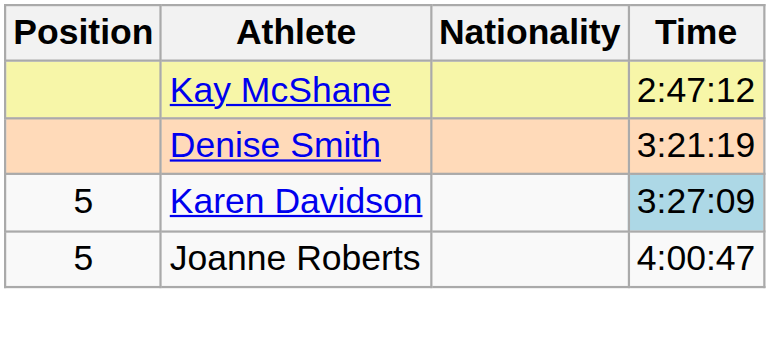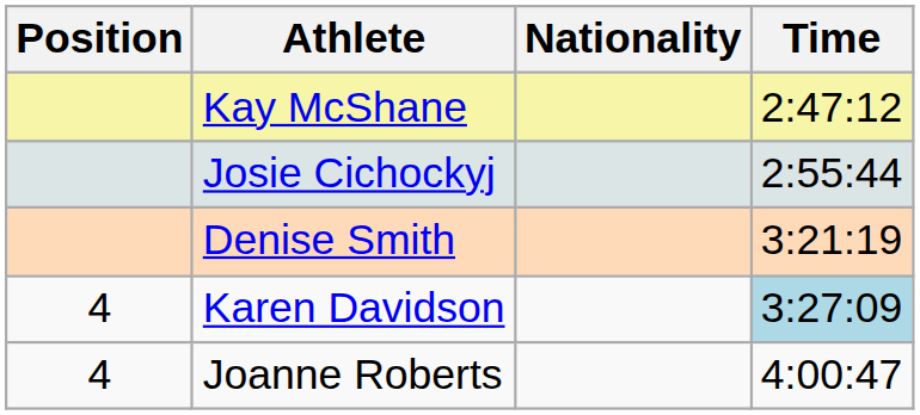 <table class="wikitable sortable">
 <tr>
 <th>Position</th>
 <th>Athlete</th>
 <th>Nationality</th>
 <th>Time</th>
 </tr>
 <tr bgcolor="#F7F6A8">
 <td align=center></td>
 <td><a href='#'>Kay McShane</a></td>
 <td></td>
 <td>2:47:12</td>
 </tr>
+<tr bgcolor="#DCE5E5">
+<td align=center></td>
+<td><a href='#'>Josie Cichockyj</a></td>
+<td></td>
+<td>2:55:44</td>
+</tr>
 <tr bgcolor="#FFDAB9">
 <td align=center></td>
 <td><a href='#'>Denise Smith</a></td>
 <td></td>
 <td>3:21:19</td>
 </tr>
 <tr>
-<td align=center>5</td>
+<td align=center>4</td>
 <td><a href='#'>Karen Davidson</a></td>
 <td></td>
 <td style="background: lightblue;">3:27:09</td>
 </tr>
 <tr>
-<td align=center>5</td>
+<td align=center>4</td>
 <td>Joanne Roberts</td>
 <td></td>
 <td>4:00:47</td>
 </tr>
 </table>
